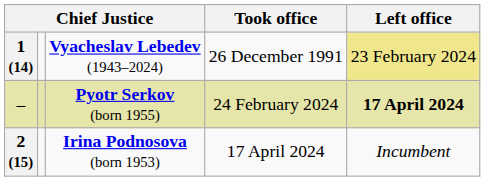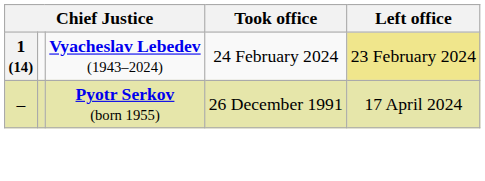 <table class="wikitable" style="text-align: center;">
 <tr>
 <th colspan="3">Chief Justice</th>
 <th>Took office</th>
 <th>Left office</th>
 </tr>
 <tr>
 <th>1<br><small>(14)</small></th>
 <td></td>
 <td><strong><a href='#'>Vyacheslav Lebedev</a></strong><br><small>(1943–2024)</small></td>
-<td>26 December 1991</td>
+<td>24 February 2024</td>
 <td style="background: khaki;">23 February 2024</td>
 </tr>
 <tr bgcolor="#e6e6aa">
 <td>–</td>
 <td></td>
 <td><strong><a href='#'>Pyotr Serkov</a></strong><br><small>(born 1955)</small></td>
-<td>24 February 2024</td>
-<td><strong>17 April 2024</strong></td>
-</tr>
-<tr>
-<th>2<br><small>(15)</small></th>
-<td></td>
-<td><strong><a href='#'>Irina Podnosova</a></strong><br><small>(born 1953)</small></td>
+<td>26 December 1991</td>
 <td>17 April 2024</td>
-<td><em>Incumbent</em></td>
 </tr>
 </table>
